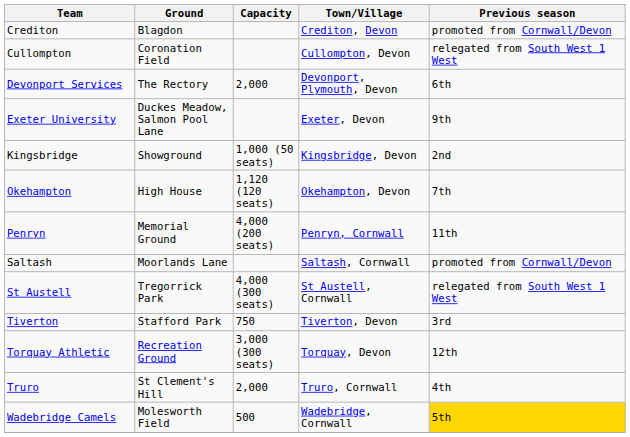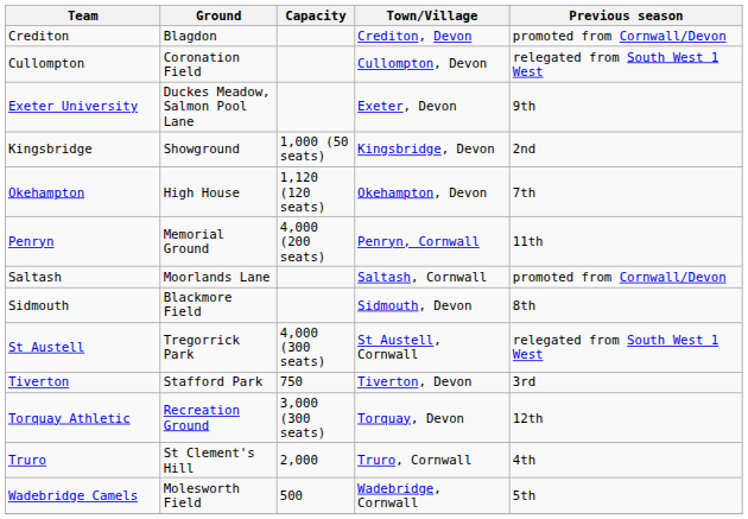 <table class="wikitable sortable" width=60%>
 <tr>
 <th width=20%>Team</th>
 <th width=15%>Ground</th>
 <th width=10%>Capacity</th>
 <th width=20%>Town/Village</th>
 <th width=30%>Previous season</th>
 </tr>
 <tr>
 <td>Crediton</td>
 <td>Blagdon</td>
 <td></td>
 <td><a href='#'>Crediton</a>, <a href='#'>Devon</a></td>
 <td>promoted from <a href='#'>Cornwall/Devon</a></td>
 </tr>
 <tr>
 <td>Cullompton</td>
 <td>Coronation Field</td>
 <td></td>
 <td><a href='#'>Cullompton</a>, Devon</td>
 <td>relegated from <a href='#'>South West 1 West</a></td>
-</tr>
-<tr>
-<td><a href='#'>Devonport Services</a></td>
-<td>The Rectory</td>
-<td>2,000</td>
-<td><a href='#'>Devonport</a>, <a href='#'>Plymouth</a>, Devon</td>
-<td>6th</td>
 </tr>
 <tr>
 <td><a href='#'>Exeter University</a></td>
 <td>Duckes Meadow, Salmon Pool Lane</td>
 <td></td>
 <td><a href='#'>Exeter</a>, Devon</td>
 <td>9th</td>
 </tr>
 <tr>
 <td>Kingsbridge</td>
 <td>Showground</td>
 <td>1,000 (50 seats)</td>
 <td><a href='#'>Kingsbridge</a>, Devon</td>
 <td>2nd</td>
 </tr>
 <tr>
 <td><a href='#'>Okehampton</a></td>
 <td>High House</td>
 <td>1,120 (120 seats)</td>
 <td><a href='#'>Okehampton</a>, Devon</td>
 <td>7th</td>
 </tr>
 <tr>
 <td><a href='#'>Penryn</a></td>
 <td>Memorial Ground</td>
 <td>4,000 (200 seats)</td>
 <td><a href='#'>Penryn, Cornwall</a></td>
 <td>11th</td>
 </tr>
 <tr>
 <td>Saltash</td>
 <td>Moorlands Lane</td>
 <td></td>
 <td><a href='#'>Saltash</a>, Cornwall</td>
 <td>promoted from <a href='#'>Cornwall/Devon</a></td>
 </tr>
 <tr>
+<td>Sidmouth</td>
+<td>Blackmore Field</td>
+<td></td>
+<td><a href='#'>Sidmouth</a>, Devon</td>
+<td>8th</td>
+</tr>
+<tr>
 <td><a href='#'>St Austell</a></td>
 <td>Tregorrick Park</td>
 <td>4,000 (300 seats)</td>
 <td><a href='#'>St Austell</a>, Cornwall</td>
 <td>relegated from <a href='#'>South West 1 West</a></td>
 </tr>
 <tr>
 <td><a href='#'>Tiverton</a></td>
 <td>Stafford Park</td>
 <td>750</td>
 <td><a href='#'>Tiverton</a>, Devon</td>
 <td>3rd</td>
 </tr>
 <tr>
 <td><a href='#'>Torquay Athletic</a></td>
 <td><a href='#'>Recreation Ground</a></td>
 <td>3,000 (300 seats)</td>
 <td><a href='#'>Torquay</a>, Devon</td>
 <td>12th</td>
 </tr>
 <tr>
 <td><a href='#'>Truro</a></td>
 <td>St Clement's Hill</td>
 <td>2,000</td>
 <td><a href='#'>Truro</a>, Cornwall</td>
 <td>4th</td>
 </tr>
 <tr>
 <td><a href='#'>Wadebridge Camels</a></td>
 <td>Molesworth Field</td>
 <td>500</td>
 <td><a href='#'>Wadebridge</a>, Cornwall</td>
-<td style="background: gold;">5th</td>
+<td>5th</td>
 </tr>
 <tr>
 </tr>
 </table>
